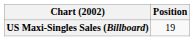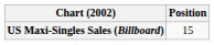 <table class="wikitable plainrowheaders" style="text-align:center">
 <tr>
 <th scope="col">Chart (2002)</th>
 <th scope="col">Position</th>
 </tr>
 <tr>
 <th scope="row">US Maxi-Singles Sales (<em>Billboard</em>)</th>
-<td>19</td>
+<td>15</td>
 </tr>
 </table>
